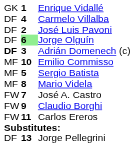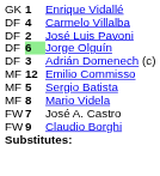 <table style="font-size:90%; margin:0.2em auto;" cellspacing="0" cellpadding="0">
 <tr>
 <th width="25"></th>
 <th width="25"></th>
 </tr>
 <tr>
 <td>GK</td>
 <td><strong>1</strong></td>
 <td> <a href='#'>Enrique Vidallé</a></td>
 </tr>
 <tr>
 <td>DF</td>
 <td><strong>4</strong></td>
 <td> <a href='#'>Carmelo Villalba</a></td>
 </tr>
 <tr>
 <td>DF</td>
 <td><strong>2</strong></td>
 <td> <a href='#'>José Luis Pavoni</a></td>
 </tr>
 <tr>
 <td>DF</td>
 <td style="background: lightgreen;"><strong>6</strong></td>
 <td> <a href='#'>Jorge Olguín</a></td>
 </tr>
 <tr>
-<td><strong>DF</strong></td>
+<td>DF</td>
 <td><strong>3</strong></td>
 <td> <a href='#'>Adrián Domenech</a> (c)</td>
 </tr>
 <tr>
 <td>MF</td>
-<td><strong>10</strong></td>
+<td><strong>12</strong></td>
 <td> <a href='#'>Emilio Commisso</a></td>
 </tr>
 <tr>
 <td>MF</td>
 <td><strong>5</strong></td>
 <td> <a href='#'>Sergio Batista</a></td>
 </tr>
 <tr>
 <td>MF</td>
 <td><strong>8</strong></td>
 <td> <a href='#'>Mario Videla</a></td>
 </tr>
 <tr>
 <td>FW</td>
 <td><strong>7</strong></td>
 <td> José A. Castro</td>
 </tr>
 <tr>
 <td>FW</td>
 <td><strong>9</strong></td>
 <td> <a href='#'>Claudio Borghi</a></td>
 </tr>
 <tr>
-<td>FW</td>
-<td><strong>11</strong></td>
-<td> Carlos Ereros</td>
-<td></td>
-<td></td>
-</tr>
-<tr>
 <td colspan=3><strong>Substitutes:</strong></td>
 </tr>
-<tr>
-<td>DF</td>
-<td><strong>13</strong></td>
-<td> Jorge Pellegrini</td>
-<td></td>
-<td></td>
-</tr>
 </table>
